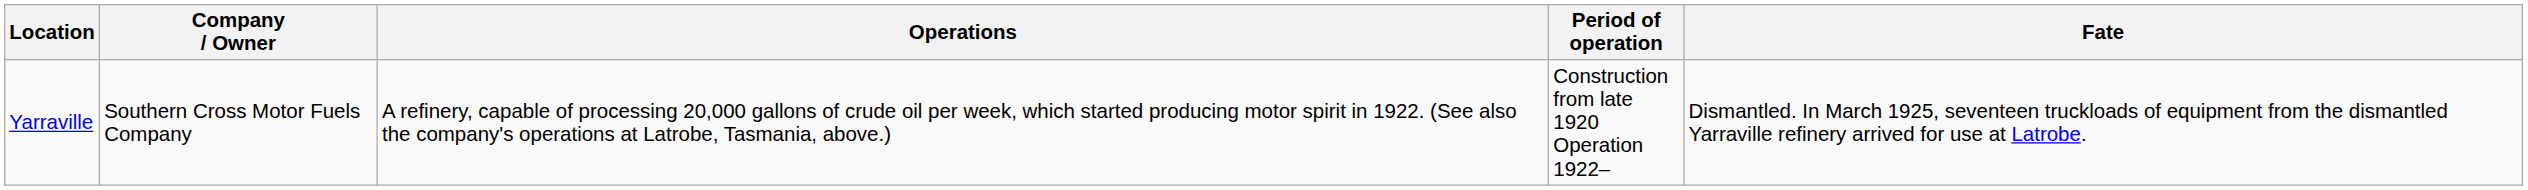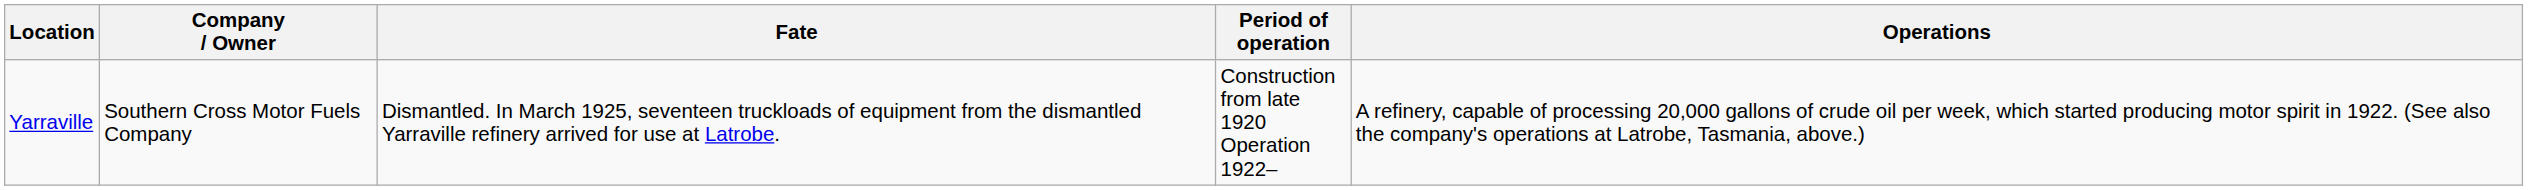 <table class="wikitable">
 <tr>
 <th>Location</th>
 <th>Company<br>/ Owner</th>
+<th>Fate</th>
+<th>Period of<br>operation</th>
 <th>Operations</th>
-<th>Period of<br>operation</th>
-<th>Fate</th>
 </tr>
 <tr>
 <td><a href='#'>Yarraville</a></td>
 <td>Southern Cross Motor Fuels Company</td>
+<td>Dismantled. In March 1925, seventeen truckloads of equipment from the dismantled Yarraville refinery arrived for use at <a href='#'>Latrobe</a>.</td>
+<td>Construction<br>from late 1920<br>Operation<br>1922–</td>
 <td>A refinery, capable of processing 20,000 gallons of crude oil per week, which started producing motor spirit in 1922. (See also the company's operations at Latrobe, Tasmania, above.)</td>
-<td>Construction<br>from late 1920<br>Operation<br>1922–</td>
-<td>Dismantled. In March 1925, seventeen truckloads of equipment from the dismantled Yarraville refinery arrived for use at <a href='#'>Latrobe</a>.</td>
 </tr>
 </table>
